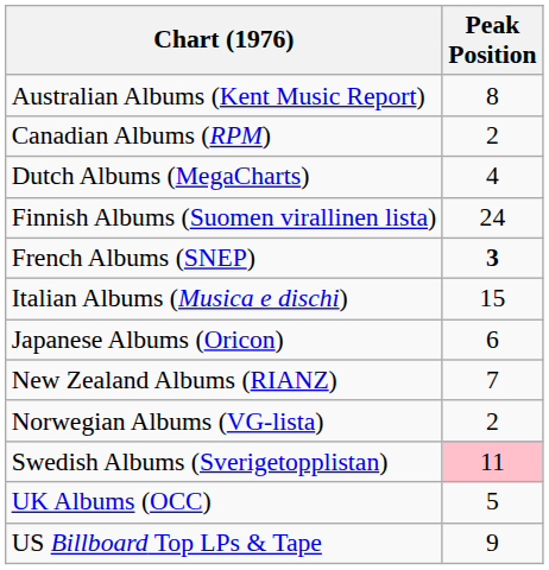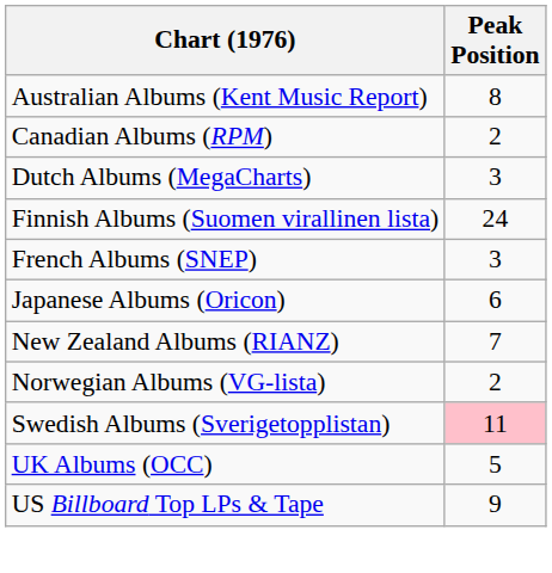 <table class="wikitable sortable">
 <tr>
 <th scope="col">Chart (1976)</th>
 <th scope="col">Peak<br>Position</th>
 </tr>
 <tr>
 <td scope="row">Australian Albums (<a href='#'>Kent Music Report</a>)</td>
 <td align="center">8</td>
 </tr>
 <tr>
 <td scope="row">Canadian Albums (<em><a href='#'>RPM</a></em>)</td>
 <td align="center">2</td>
 </tr>
 <tr>
 <td scope="row">Dutch Albums (<a href='#'>MegaCharts</a>)</td>
-<td align="center">4</td>
+<td align="center">3</td>
 </tr>
 <tr>
 <td scope="row">Finnish Albums (<a href='#'>Suomen virallinen lista</a>)</td>
 <td align="center">24</td>
 </tr>
 <tr>
 <td scope="row">French Albums (<a href='#'>SNEP</a>)</td>
-<td align="center"><strong>3</strong></td>
-</tr>
-<tr>
-<td scope="row">Italian Albums (<em><a href='#'>Musica e dischi</a></em>)</td>
-<td align="center">15</td>
+<td align="center">3</td>
 </tr>
 <tr>
 <td scope="row">Japanese Albums (<a href='#'>Oricon</a>)</td>
 <td align="center">6</td>
 </tr>
 <tr>
 <td scope="row">New Zealand Albums (<a href='#'>RIANZ</a>)</td>
 <td align="center">7</td>
 </tr>
 <tr>
 <td scope="row">Norwegian Albums (<a href='#'>VG-lista</a>)</td>
 <td align="center">2</td>
 </tr>
 <tr>
 <td scope="row">Swedish Albums (<a href='#'>Sverigetopplistan</a>)</td>
 <td align="center" style="background: pink;">11</td>
 </tr>
 <tr>
 <td scope="row"><a href='#'>UK Albums</a> (<a href='#'>OCC</a>)</td>
 <td align="center">5</td>
 </tr>
 <tr>
 <td scope="row">US <a href='#'><em>Billboard</em> Top LPs & Tape</a></td>
 <td align="center">9</td>
 </tr>
 </table>
